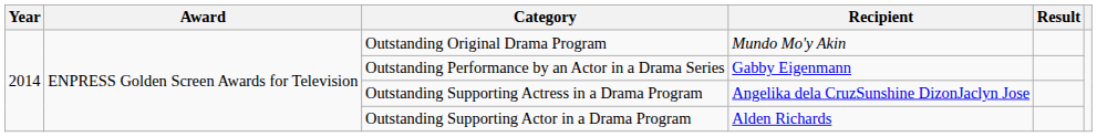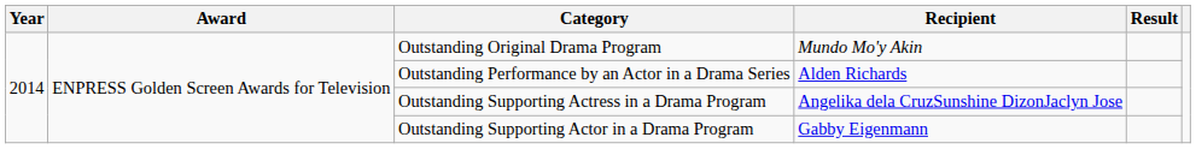 <table class="wikitable">
 <tr>
 <th>Year</th>
 <th>Award</th>
 <th>Category</th>
 <th>Recipient</th>
 <th>Result</th>
 <th></th>
 </tr>
 <tr>
 <td rowspan=4>2014</td>
 <td rowspan=4>ENPRESS Golden Screen Awards for Television</td>
 <td>Outstanding Original Drama Program</td>
 <td><em>Mundo Mo'y Akin</em></td>
 <td></td>
 <td rowspan=4></td>
 </tr>
 <tr>
 <td>Outstanding Performance by an Actor in a Drama Series</td>
-<td><a href='#'>Gabby Eigenmann</a></td>
+<td><a href='#'>Alden Richards</a></td>
 <td></td>
 </tr>
 <tr>
 <td>Outstanding Supporting Actress in a Drama Program</td>
 <td><a href='#'>Angelika dela Cruz</a><a href='#'>Sunshine Dizon</a><a href='#'>Jaclyn Jose</a></td>
 <td></td>
 </tr>
 <tr>
 <td>Outstanding Supporting Actor in a Drama Program</td>
-<td><a href='#'>Alden Richards</a></td>
+<td><a href='#'>Gabby Eigenmann</a></td>
 <td></td>
 </tr>
 </table>
